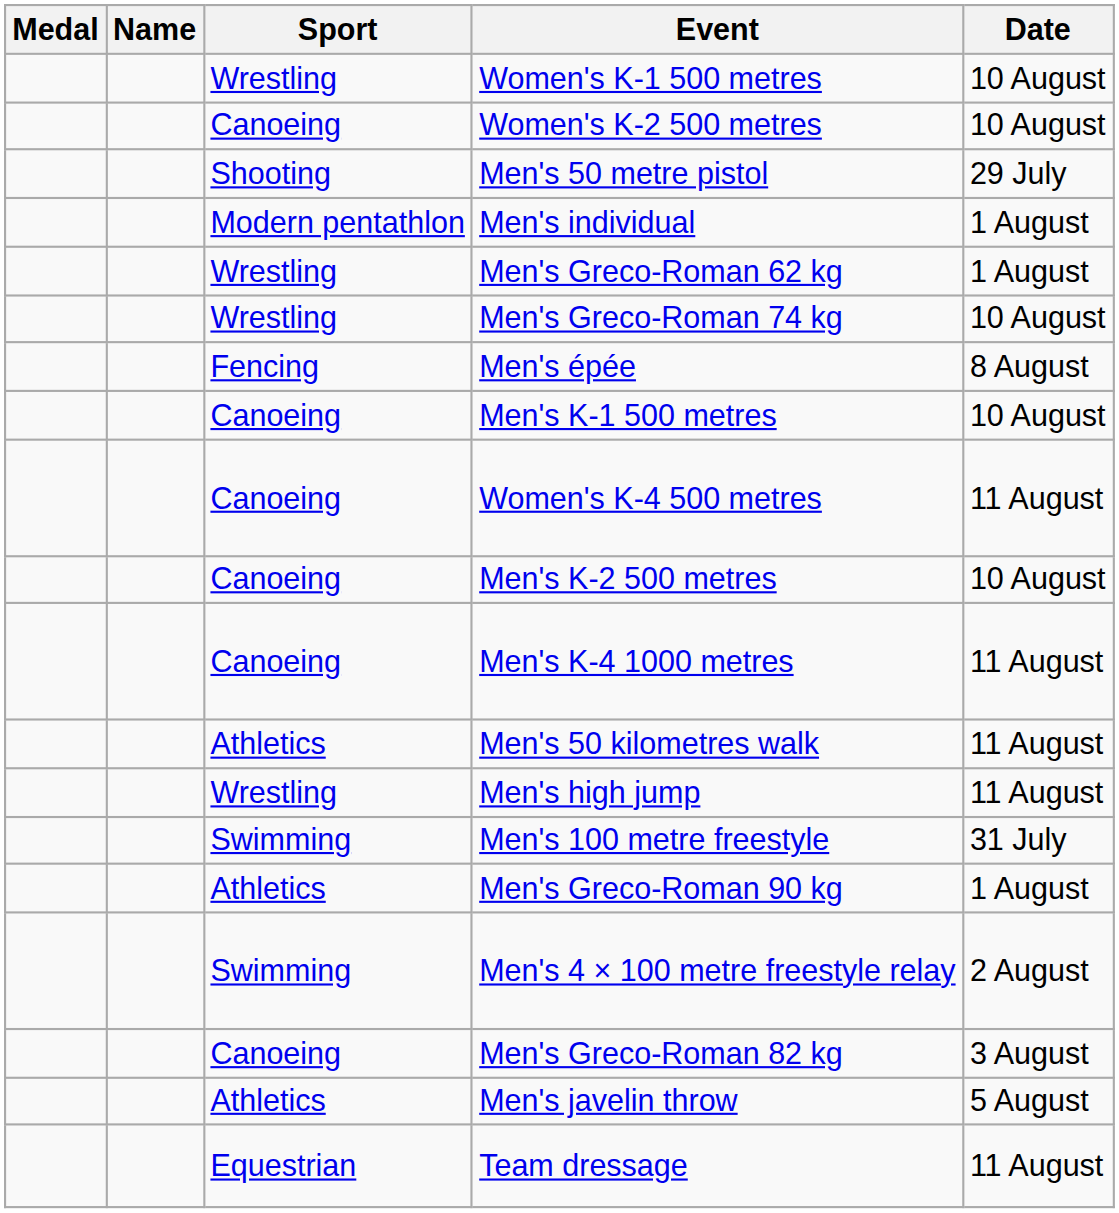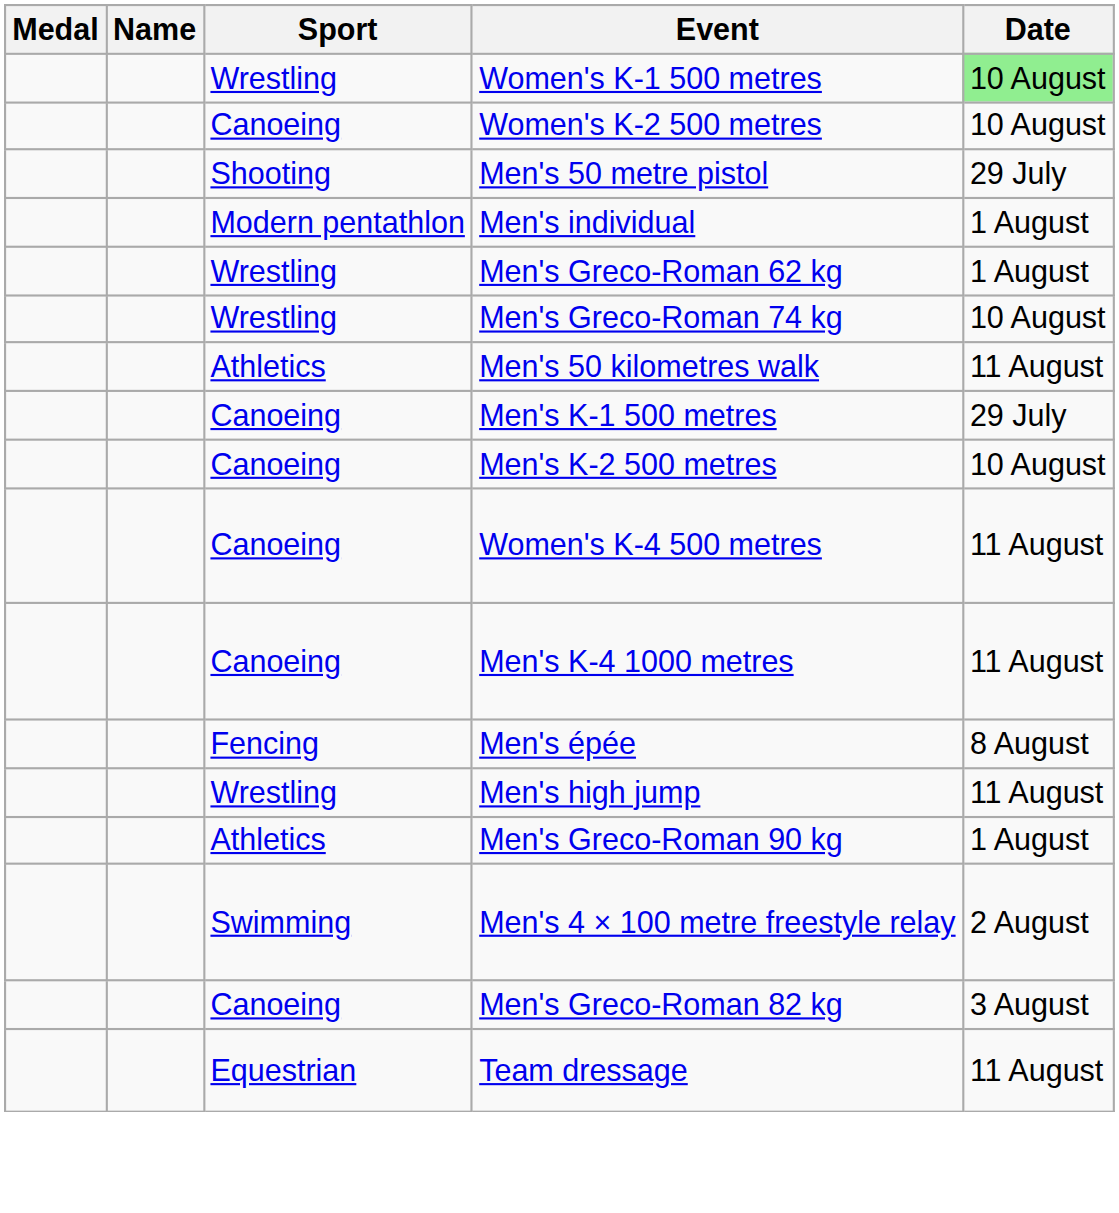 <table class="wikitable sortable" style="font-size:90%">
 <tr>
 <th>Medal</th>
 <th>Name</th>
 <th>Sport</th>
 <th>Event</th>
 <th>Date</th>
 </tr>
 <tr>
 <td></td>
 <td></td>
 <td><a href='#'>Wrestling</a></td>
 <td><a href='#'>Women's K-1 500 metres</a></td>
-<td>10 August</td>
+<td style="background: lightgreen;">10 August</td>
 </tr>
 <tr>
 <td></td>
 <td><br></td>
 <td><a href='#'>Canoeing</a></td>
 <td><a href='#'>Women's K-2 500 metres</a></td>
 <td>10 August</td>
 </tr>
 <tr>
 <td></td>
 <td></td>
 <td><a href='#'>Shooting</a></td>
 <td><a href='#'>Men's 50 metre pistol</a></td>
 <td>29 July</td>
 </tr>
 <tr>
 <td></td>
 <td></td>
 <td><a href='#'>Modern pentathlon</a></td>
 <td><a href='#'>Men's individual</a></td>
 <td>1 August</td>
 </tr>
 <tr>
 <td></td>
 <td></td>
 <td><a href='#'>Wrestling</a></td>
 <td><a href='#'>Men's Greco-Roman 62 kg</a></td>
 <td>1 August</td>
 </tr>
 <tr>
 <td></td>
 <td></td>
 <td><a href='#'>Wrestling</a></td>
 <td><a href='#'>Men's Greco-Roman 74 kg</a></td>
 <td>10 August</td>
 </tr>
 <tr>
 <td></td>
 <td></td>
-<td><a href='#'>Fencing</a></td>
-<td><a href='#'>Men's épée</a></td>
-<td>8 August</td>
+<td><a href='#'>Athletics</a></td>
+<td><a href='#'>Men's 50 kilometres walk</a></td>
+<td>11 August</td>
 </tr>
 <tr>
 <td></td>
 <td></td>
 <td><a href='#'>Canoeing</a></td>
 <td><a href='#'>Men's K-1 500 metres</a></td>
-<td>10 August</td>
-</tr>
-<tr>
-<td></td>
-<td><br><br><br></td>
-<td><a href='#'>Canoeing</a></td>
-<td><a href='#'>Women's K-4 500 metres</a></td>
-<td>11 August</td>
+<td>29 July</td>
 </tr>
 <tr>
 <td></td>
 <td><br></td>
 <td><a href='#'>Canoeing</a></td>
 <td><a href='#'>Men's K-2 500 metres</a></td>
 <td>10 August</td>
 </tr>
 <tr>
 <td></td>
 <td><br><br><br></td>
 <td><a href='#'>Canoeing</a></td>
+<td><a href='#'>Women's K-4 500 metres</a></td>
+<td>11 August</td>
+</tr>
+<tr>
+<td></td>
+<td><br><br><br></td>
+<td><a href='#'>Canoeing</a></td>
 <td><a href='#'>Men's K-4 1000 metres</a></td>
 <td>11 August</td>
 </tr>
 <tr>
 <td></td>
 <td></td>
-<td><a href='#'>Athletics</a></td>
-<td><a href='#'>Men's 50 kilometres walk</a></td>
-<td>11 August</td>
+<td><a href='#'>Fencing</a></td>
+<td><a href='#'>Men's épée</a></td>
+<td>8 August</td>
 </tr>
 <tr>
 <td></td>
 <td></td>
 <td><a href='#'>Wrestling</a></td>
 <td><a href='#'>Men's high jump</a></td>
 <td>11 August</td>
-</tr>
-<tr>
-<td></td>
-<td></td>
-<td><a href='#'>Swimming</a></td>
-<td><a href='#'>Men's 100 metre freestyle</a></td>
-<td>31 July</td>
 </tr>
 <tr>
 <td></td>
 <td></td>
 <td><a href='#'>Athletics</a></td>
 <td><a href='#'>Men's Greco-Roman 90 kg</a></td>
 <td>1 August</td>
 </tr>
 <tr>
 <td></td>
 <td><br><br><br></td>
 <td><a href='#'>Swimming</a></td>
 <td><a href='#'>Men's 4 × 100 metre freestyle relay</a></td>
 <td>2 August</td>
 </tr>
 <tr>
 <td></td>
 <td></td>
 <td><a href='#'>Canoeing</a></td>
 <td><a href='#'>Men's Greco-Roman 82 kg</a></td>
 <td>3 August</td>
 </tr>
 <tr>
 <td></td>
-<td></td>
-<td><a href='#'>Athletics</a></td>
-<td><a href='#'>Men's javelin throw</a></td>
-<td>5 August</td>
-</tr>
-<tr>
-<td></td>
 <td><br><br></td>
 <td><a href='#'>Equestrian</a></td>
 <td><a href='#'>Team dressage</a></td>
 <td>11 August</td>
 </tr>
 </table>
